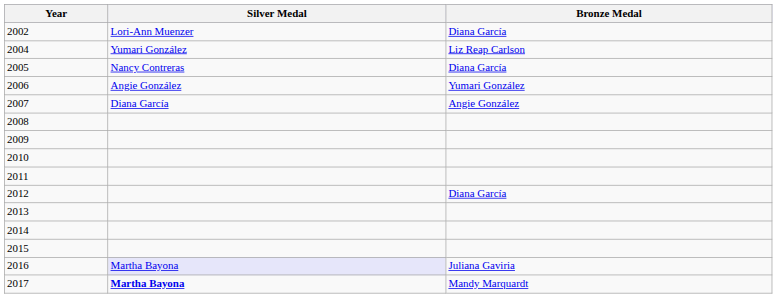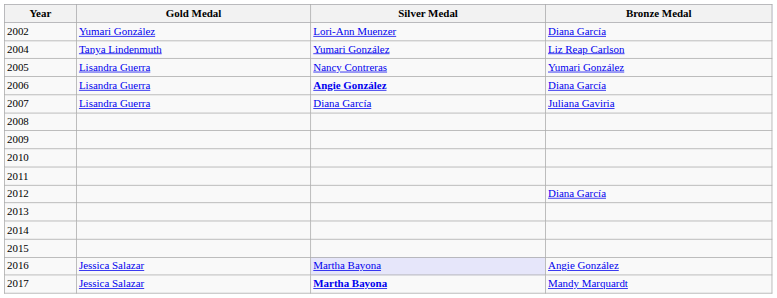 <table class="wikitable"  style="font-size:90%; width:80%;">
 <tr style="background:#ccf;">
 <th>Year</th>
+<th> <strong>Gold Medal</strong></th>
 <th> <strong>Silver Medal</strong></th>
 <th> <strong>Bronze Medal</strong></th>
 </tr>
 <tr>
 <td>2002</td>
+<td> <a href='#'>Yumari González</a></td>
 <td> <a href='#'>Lori-Ann Muenzer</a></td>
 <td> <a href='#'>Diana García</a></td>
 </tr>
 <tr>
 <td>2004</td>
+<td> <a href='#'>Tanya Lindenmuth</a></td>
 <td> <a href='#'>Yumari González</a></td>
 <td> <a href='#'>Liz Reap Carlson</a></td>
 </tr>
 <tr>
 <td>2005</td>
+<td> <a href='#'>Lisandra Guerra</a></td>
 <td> <a href='#'>Nancy Contreras</a></td>
+<td> <a href='#'>Yumari González</a></td>
+</tr>
+<tr>
+<td>2006</td>
+<td> <a href='#'>Lisandra Guerra</a></td>
+<td><strong> <a href='#'>Angie González</a></strong></td>
 <td> <a href='#'>Diana García</a></td>
 </tr>
 <tr>
-<td>2006</td>
-<td> <a href='#'>Angie González</a></td>
-<td> <a href='#'>Yumari González</a></td>
-</tr>
-<tr>
 <td>2007</td>
+<td> <a href='#'>Lisandra Guerra</a></td>
 <td> <a href='#'>Diana García</a></td>
-<td> <a href='#'>Angie González</a></td>
+<td> <a href='#'>Juliana Gaviria</a></td>
 </tr>
 <tr>
 <td>2008</td>
+<td></td>
 <td></td>
 <td></td>
 </tr>
 <tr>
 <td>2009</td>
 <td></td>
 <td></td>
+<td></td>
 </tr>
 <tr>
 <td>2010</td>
+<td></td>
 <td></td>
 <td></td>
 </tr>
 <tr>
 <td>2011</td>
 <td></td>
 <td></td>
+<td></td>
 </tr>
 <tr>
 <td>2012</td>
+<td></td>
 <td></td>
 <td> <a href='#'>Diana García</a></td>
 </tr>
 <tr>
 <td>2013</td>
 <td></td>
 <td></td>
+<td></td>
 </tr>
 <tr>
 <td>2014</td>
+<td></td>
 <td></td>
 <td></td>
 </tr>
 <tr>
 <td>2015</td>
 <td></td>
 <td></td>
+<td></td>
 </tr>
 <tr>
 <td>2016</td>
+<td> <a href='#'>Jessica Salazar</a></td>
 <td style="background: lavender;"> <a href='#'>Martha Bayona</a></td>
-<td> <a href='#'>Juliana Gaviria</a></td>
+<td> <a href='#'>Angie González</a></td>
 </tr>
 <tr>
 <td>2017</td>
+<td> <a href='#'>Jessica Salazar</a></td>
 <td><strong> <a href='#'>Martha Bayona</a></strong></td>
 <td> <a href='#'>Mandy Marquardt</a></td>
 </tr>
 </table>
